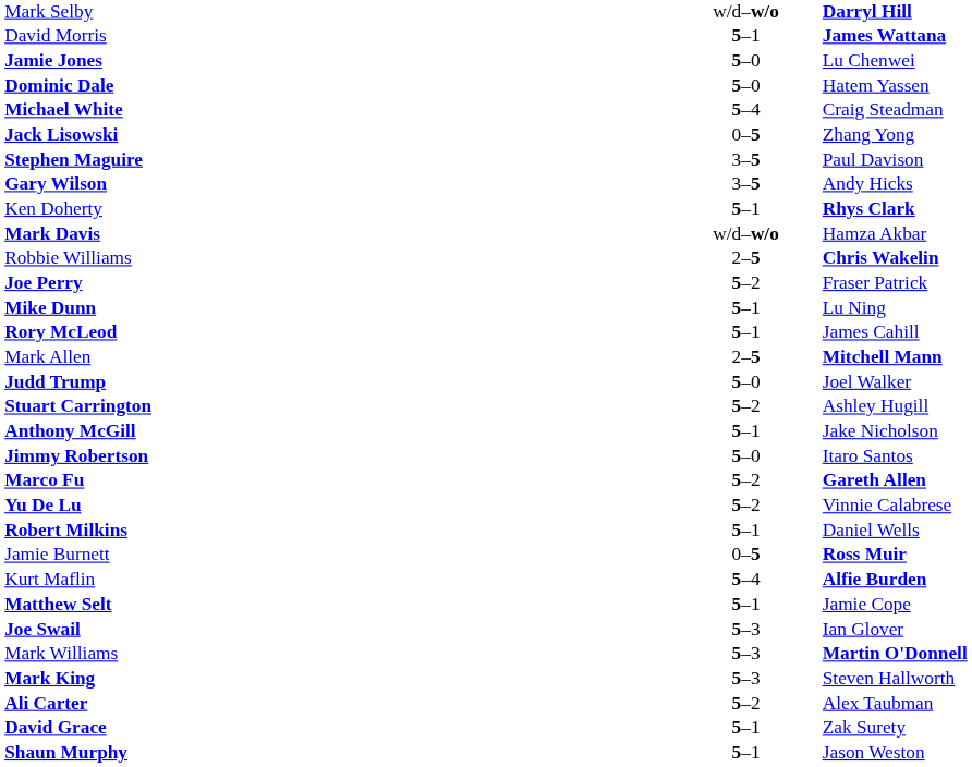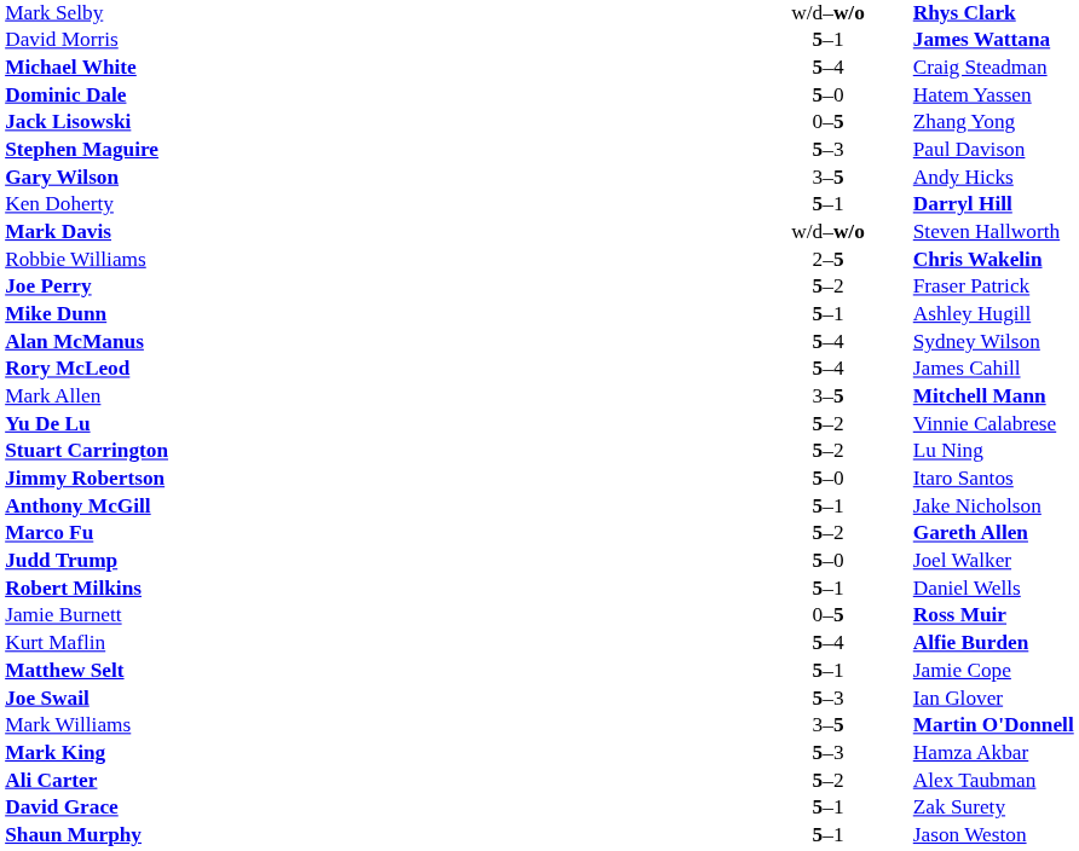 <table width="100%" cellspacing="1">
 <tr>
 <th width=45%></th>
 <th width=10%></th>
 <th width=45%></th>
 </tr>
 <tr>
 <td> <a href='#'>Mark Selby</a></td>
 <td align="center">w/d–<strong>w/o</strong></td>
-<td> <strong><a href='#'>Darryl Hill</a></strong></td>
+<td> <strong><a href='#'>Rhys Clark</a></strong></td>
 </tr>
 <tr>
 <td> <a href='#'>David Morris</a></td>
 <td align="center"><strong>5</strong>–1</td>
 <td> <strong><a href='#'>James Wattana</a></strong></td>
 </tr>
 <tr>
-<td> <strong><a href='#'>Jamie Jones</a></strong></td>
-<td align="center"><strong>5</strong>–0</td>
-<td> <a href='#'>Lu Chenwei</a></td>
+<td> <strong><a href='#'>Michael White</a></strong></td>
+<td align="center"><strong>5</strong>–4</td>
+<td> <a href='#'>Craig Steadman</a></td>
 </tr>
 <tr>
 <td> <strong><a href='#'>Dominic Dale</a></strong></td>
 <td align="center"><strong>5</strong>–0</td>
 <td> <a href='#'>Hatem Yassen</a></td>
-</tr>
-<tr>
-<td> <strong><a href='#'>Michael White</a></strong></td>
-<td align="center"><strong>5</strong>–4</td>
-<td> <a href='#'>Craig Steadman</a></td>
 </tr>
 <tr>
 <td> <strong><a href='#'>Jack Lisowski</a></strong></td>
 <td align="center">0–<strong>5</strong></td>
 <td> <a href='#'>Zhang Yong</a></td>
 </tr>
 <tr>
 <td> <strong><a href='#'>Stephen Maguire</a></strong></td>
-<td align="center">3–<strong>5</strong></td>
+<td align="center"><strong>5</strong>–3</td>
 <td> <a href='#'>Paul Davison</a></td>
 </tr>
 <tr>
 <td> <strong><a href='#'>Gary Wilson</a></strong></td>
 <td align="center">3–<strong>5</strong></td>
 <td> <a href='#'>Andy Hicks</a></td>
 </tr>
 <tr>
 <td> <a href='#'>Ken Doherty</a></td>
 <td align="center"><strong>5</strong>–1</td>
-<td> <strong><a href='#'>Rhys Clark</a></strong></td>
+<td> <strong><a href='#'>Darryl Hill</a></strong></td>
 </tr>
 <tr>
 <td> <strong><a href='#'>Mark Davis</a></strong></td>
 <td align="center">w/d–<strong>w/o</strong></td>
-<td> <a href='#'>Hamza Akbar</a></td>
+<td> <a href='#'>Steven Hallworth</a></td>
 </tr>
 <tr>
 <td> <a href='#'>Robbie Williams</a></td>
 <td align="center">2–<strong>5</strong></td>
 <td> <strong><a href='#'>Chris Wakelin</a></strong></td>
 </tr>
 <tr>
 <td> <strong><a href='#'>Joe Perry</a></strong></td>
 <td align="center"><strong>5</strong>–2</td>
 <td> <a href='#'>Fraser Patrick</a></td>
 </tr>
 <tr>
 <td> <strong><a href='#'>Mike Dunn</a></strong></td>
 <td align="center"><strong>5</strong>–1</td>
-<td> <a href='#'>Lu Ning</a></td>
+<td> <a href='#'>Ashley Hugill</a></td>
+</tr>
+<tr>
+<td> <strong><a href='#'>Alan McManus</a></strong></td>
+<td align="center"><strong>5</strong>–4</td>
+<td> <a href='#'>Sydney Wilson</a></td>
 </tr>
 <tr>
 <td> <strong><a href='#'>Rory McLeod</a></strong></td>
-<td align="center"><strong>5</strong>–1</td>
+<td align="center"><strong>5</strong>–4</td>
 <td> <a href='#'>James Cahill</a></td>
 </tr>
 <tr>
 <td> <a href='#'>Mark Allen</a></td>
-<td align="center">2–<strong>5</strong></td>
+<td align="center">3–<strong>5</strong></td>
 <td> <strong><a href='#'>Mitchell Mann</a></strong></td>
 </tr>
 <tr>
-<td> <strong><a href='#'>Judd Trump</a></strong></td>
-<td align="center"><strong>5</strong>–0</td>
-<td> <a href='#'>Joel Walker</a></td>
+<td> <strong><a href='#'>Yu De Lu</a></strong></td>
+<td align="center"><strong>5</strong>–2</td>
+<td> <a href='#'>Vinnie Calabrese</a></td>
 </tr>
 <tr>
 <td> <strong><a href='#'>Stuart Carrington</a></strong></td>
 <td align="center"><strong>5</strong>–2</td>
-<td> <a href='#'>Ashley Hugill</a></td>
+<td> <a href='#'>Lu Ning</a></td>
+</tr>
+<tr>
+<td> <strong><a href='#'>Jimmy Robertson</a></strong></td>
+<td align="center"><strong>5</strong>–0</td>
+<td> <a href='#'>Itaro Santos</a></td>
 </tr>
 <tr>
 <td> <strong><a href='#'>Anthony McGill</a></strong></td>
 <td align="center"><strong>5</strong>–1</td>
 <td> <a href='#'>Jake Nicholson</a></td>
 </tr>
 <tr>
-<td> <strong><a href='#'>Jimmy Robertson</a></strong></td>
-<td align="center"><strong>5</strong>–0</td>
-<td> <a href='#'>Itaro Santos</a></td>
-</tr>
-<tr>
 <td> <strong><a href='#'>Marco Fu</a></strong></td>
 <td align="center"><strong>5</strong>–2</td>
 <td><strong> <a href='#'>Gareth Allen</a></strong></td>
 </tr>
 <tr>
-<td> <strong><a href='#'>Yu De Lu</a></strong></td>
-<td align="center"><strong>5</strong>–2</td>
-<td> <a href='#'>Vinnie Calabrese</a></td>
+<td> <strong><a href='#'>Judd Trump</a></strong></td>
+<td align="center"><strong>5</strong>–0</td>
+<td> <a href='#'>Joel Walker</a></td>
 </tr>
 <tr>
 <td> <strong><a href='#'>Robert Milkins</a></strong></td>
 <td align="center"><strong>5</strong>–1</td>
 <td> <a href='#'>Daniel Wells</a></td>
 </tr>
 <tr>
 <td> <a href='#'>Jamie Burnett</a></td>
 <td align="center">0–<strong>5</strong></td>
 <td> <strong><a href='#'>Ross Muir</a></strong></td>
 </tr>
 <tr>
 <td> <a href='#'>Kurt Maflin</a></td>
 <td align="center"><strong>5</strong>–4</td>
 <td> <strong><a href='#'>Alfie Burden</a></strong></td>
 </tr>
 <tr>
 <td> <strong><a href='#'>Matthew Selt</a></strong></td>
 <td align="center"><strong>5</strong>–1</td>
 <td> <a href='#'>Jamie Cope</a></td>
 </tr>
 <tr>
 <td> <strong><a href='#'>Joe Swail</a></strong></td>
 <td align="center"><strong>5</strong>–3</td>
 <td> <a href='#'>Ian Glover</a></td>
 </tr>
 <tr>
 <td> <a href='#'>Mark Williams</a></td>
-<td align="center"><strong>5</strong>–3</td>
+<td align="center">3–<strong>5</strong></td>
 <td> <strong><a href='#'>Martin O'Donnell</a></strong></td>
 </tr>
 <tr>
 <td> <strong><a href='#'>Mark King</a></strong></td>
 <td align="center"><strong>5</strong>–3</td>
-<td> <a href='#'>Steven Hallworth</a></td>
+<td> <a href='#'>Hamza Akbar</a></td>
 </tr>
 <tr>
 <td> <strong><a href='#'>Ali Carter</a></strong></td>
 <td align="center"><strong>5</strong>–2</td>
 <td> <a href='#'>Alex Taubman</a></td>
 </tr>
 <tr>
 <td> <strong><a href='#'>David Grace</a></strong></td>
 <td align="center"><strong>5</strong>–1</td>
 <td> <a href='#'>Zak Surety</a></td>
 </tr>
 <tr>
 <td> <strong><a href='#'>Shaun Murphy</a></strong></td>
 <td align="center"><strong>5</strong>–1</td>
 <td> <a href='#'>Jason Weston</a></td>
 </tr>
 </table>
